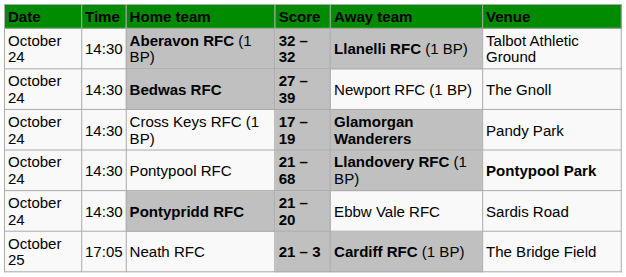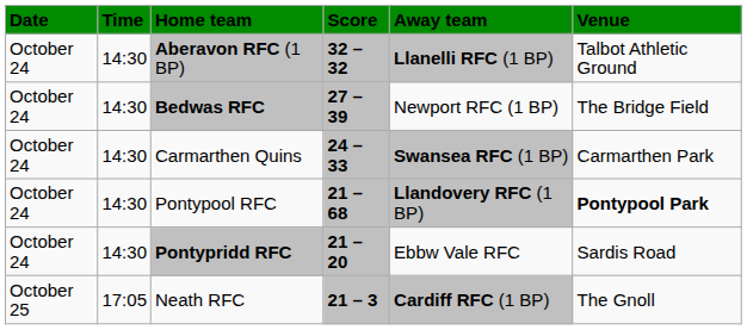 <table class="wikitable" style="margin:0.5em auto; font-size:95%">
 <tr bgcolor="#008B00">
 <td><strong>Date</strong></td>
 <td><strong>Time</strong></td>
 <td><strong>Home team</strong></td>
 <td><strong>Score</strong></td>
 <td><strong>Away team</strong></td>
 <td><strong>Venue</strong></td>
 </tr>
 <tr>
 <td>October 24</td>
 <td>14:30</td>
 <td bgcolor="silver"><strong>Aberavon RFC</strong> (1 BP)</td>
 <td bgcolor="silver"><strong>32 – 32</strong></td>
 <td bgcolor="silver"><strong>Llanelli RFC</strong> (1 BP)</td>
 <td>Talbot Athletic Ground</td>
 </tr>
 <tr>
 <td>October 24</td>
 <td>14:30</td>
 <td bgcolor="silver"><strong>Bedwas RFC</strong></td>
 <td bgcolor="silver"><strong>27 – 39</strong></td>
 <td>Newport RFC (1 BP)</td>
-<td>The Gnoll</td>
+<td>The Bridge Field</td>
 </tr>
 <tr>
 <td>October 24</td>
 <td>14:30</td>
-<td>Cross Keys RFC (1 BP)</td>
-<td bgcolor="silver"><strong>17 – 19</strong></td>
-<td bgcolor="silver"><strong>Glamorgan Wanderers</strong></td>
-<td>Pandy Park</td>
+<td>Carmarthen Quins</td>
+<td bgcolor="silver"><strong>24 – 33</strong></td>
+<td bgcolor="silver"><strong>Swansea RFC</strong> (1 BP)</td>
+<td>Carmarthen Park</td>
 </tr>
 <tr>
 <td>October 24</td>
 <td>14:30</td>
 <td>Pontypool RFC</td>
 <td bgcolor="silver"><strong>21 – 68</strong></td>
 <td bgcolor="silver"><strong>Llandovery RFC</strong> (1 BP)</td>
 <td><strong>Pontypool Park</strong></td>
 </tr>
 <tr>
 <td>October 24</td>
 <td>14:30</td>
 <td bgcolor="silver"><strong>Pontypridd RFC</strong></td>
 <td bgcolor="silver"><strong>21 – 20</strong></td>
 <td>Ebbw Vale RFC</td>
 <td>Sardis Road</td>
 </tr>
 <tr>
 <td>October 25</td>
 <td>17:05</td>
 <td>Neath RFC</td>
 <td bgcolor="silver"><strong>21 – 3</strong></td>
 <td bgcolor="silver"><strong>Cardiff RFC</strong> (1 BP)</td>
-<td>The Bridge Field</td>
+<td>The Gnoll</td>
 </tr>
 </table>
